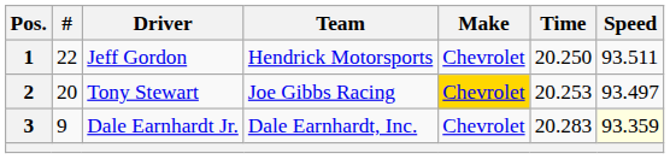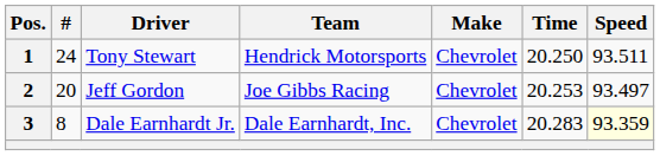 <table class="wikitable" style="font-size:95%">
 <tr>
 <th>Pos.</th>
 <th>#</th>
 <th>Driver</th>
 <th>Team</th>
 <th>Make</th>
 <th>Time</th>
 <th>Speed</th>
 </tr>
 <tr>
 <th>1</th>
-<td>22</td>
-<td><a href='#'>Jeff Gordon</a></td>
+<td>24</td>
+<td><a href='#'>Tony Stewart</a></td>
 <td><a href='#'>Hendrick Motorsports</a></td>
 <td><a href='#'>Chevrolet</a></td>
 <td>20.250</td>
 <td>93.511</td>
 </tr>
 <tr>
 <th>2</th>
 <td>20</td>
-<td><a href='#'>Tony Stewart</a></td>
+<td><a href='#'>Jeff Gordon</a></td>
 <td><a href='#'>Joe Gibbs Racing</a></td>
-<td style="background: gold;"><a href='#'>Chevrolet</a></td>
+<td><a href='#'>Chevrolet</a></td>
 <td>20.253</td>
 <td>93.497</td>
 </tr>
 <tr>
 <th>3</th>
-<td>9</td>
+<td>8</td>
 <td><a href='#'>Dale Earnhardt Jr.</a></td>
 <td><a href='#'>Dale Earnhardt, Inc.</a></td>
 <td><a href='#'>Chevrolet</a></td>
 <td>20.283</td>
 <td style="background: lightyellow;">93.359</td>
 </tr>
 <tr>
 <th colspan="7"></th>
 </tr>
 </table>
